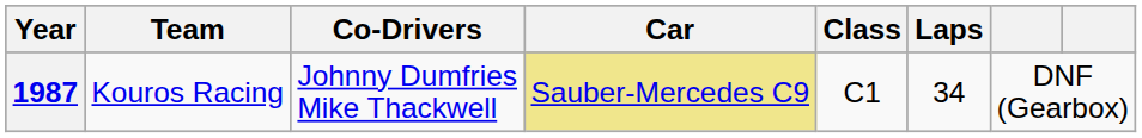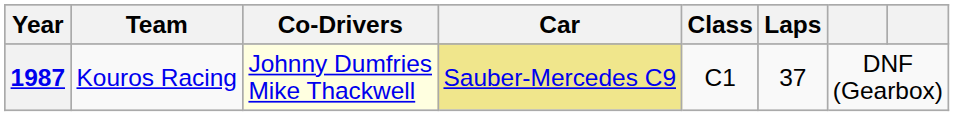 <table class="wikitable" style="text-align:center; font-size:90%">
 <tr>
 <th>Year</th>
 <th>Team</th>
 <th>Co-Drivers</th>
 <th>Car</th>
 <th>Class</th>
 <th>Laps</th>
 <th></th>
 <th></th>
 </tr>
 <tr>
 <th><a href='#'>1987</a></th>
 <td align="left"> <a href='#'>Kouros Racing</a></td>
-<td align="left"> <a href='#'>Johnny Dumfries</a><br> <a href='#'>Mike Thackwell</a></td>
+<td align="left" style="background: lightyellow;"> <a href='#'>Johnny Dumfries</a><br> <a href='#'>Mike Thackwell</a></td>
 <td align="left" style="background: khaki;"><a href='#'>Sauber-Mercedes C9</a></td>
 <td>C1</td>
-<td>34</td>
+<td>37</td>
 <td colspan=2>DNF<br>(Gearbox)</td>
 </tr>
 </table>
